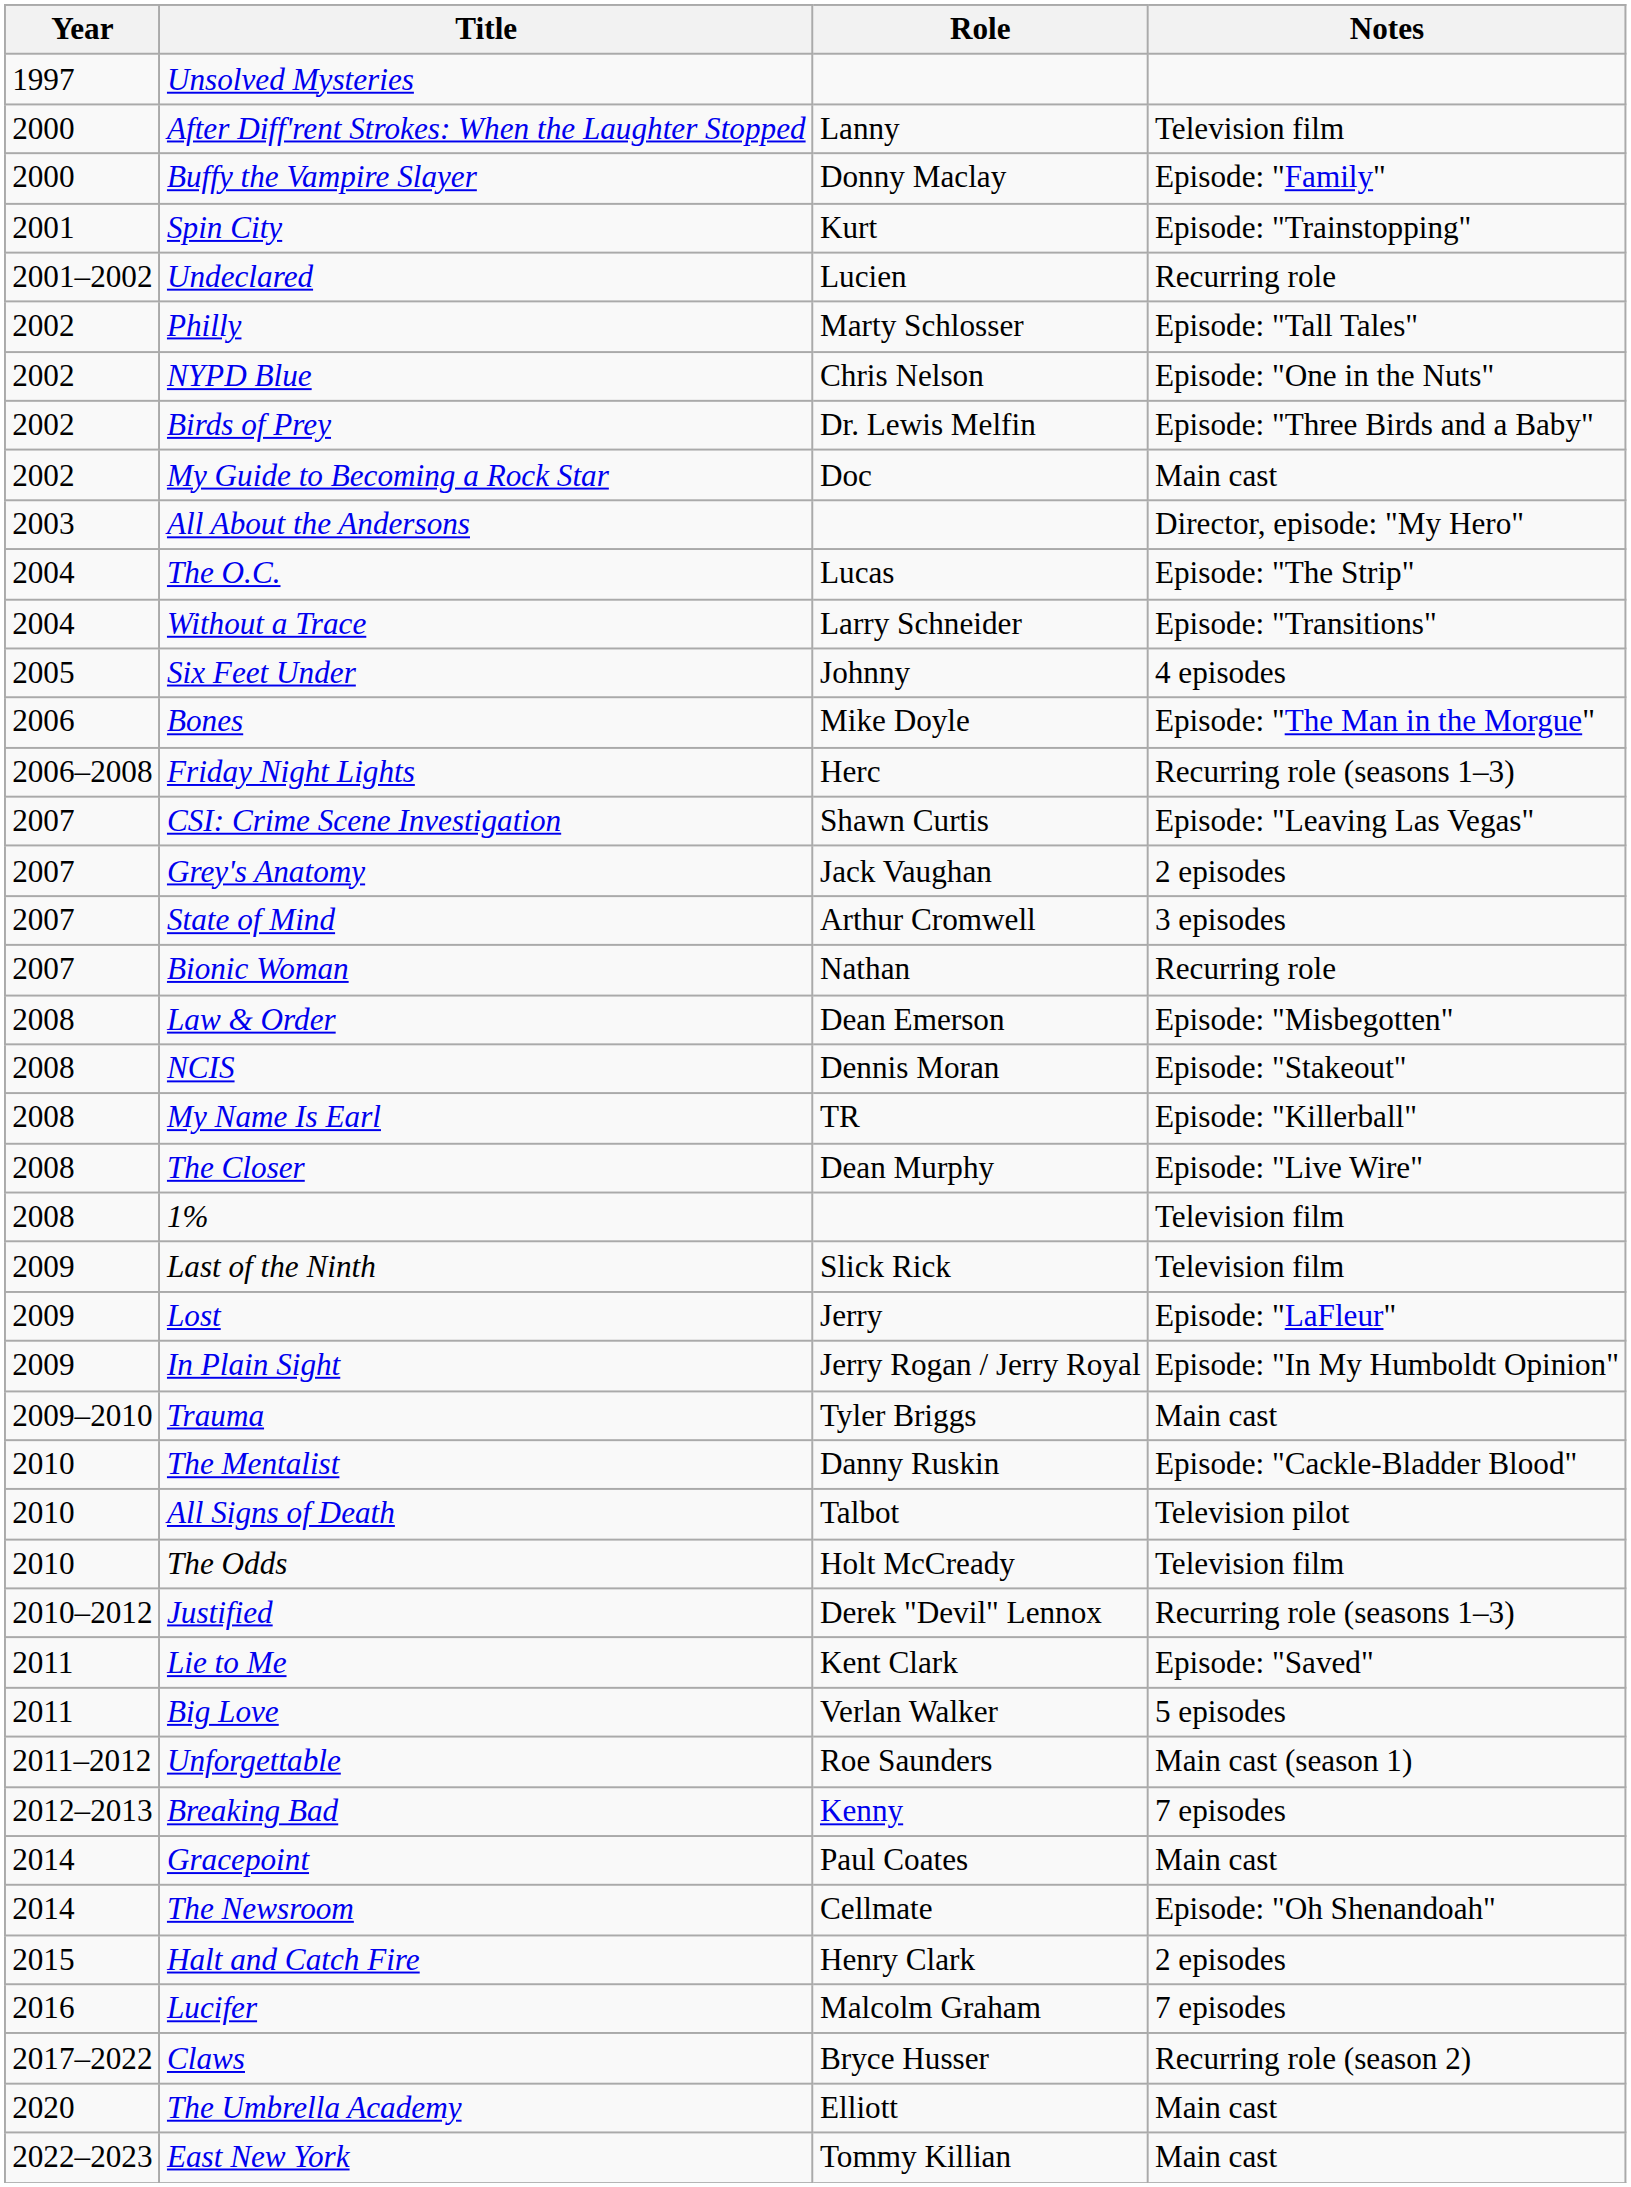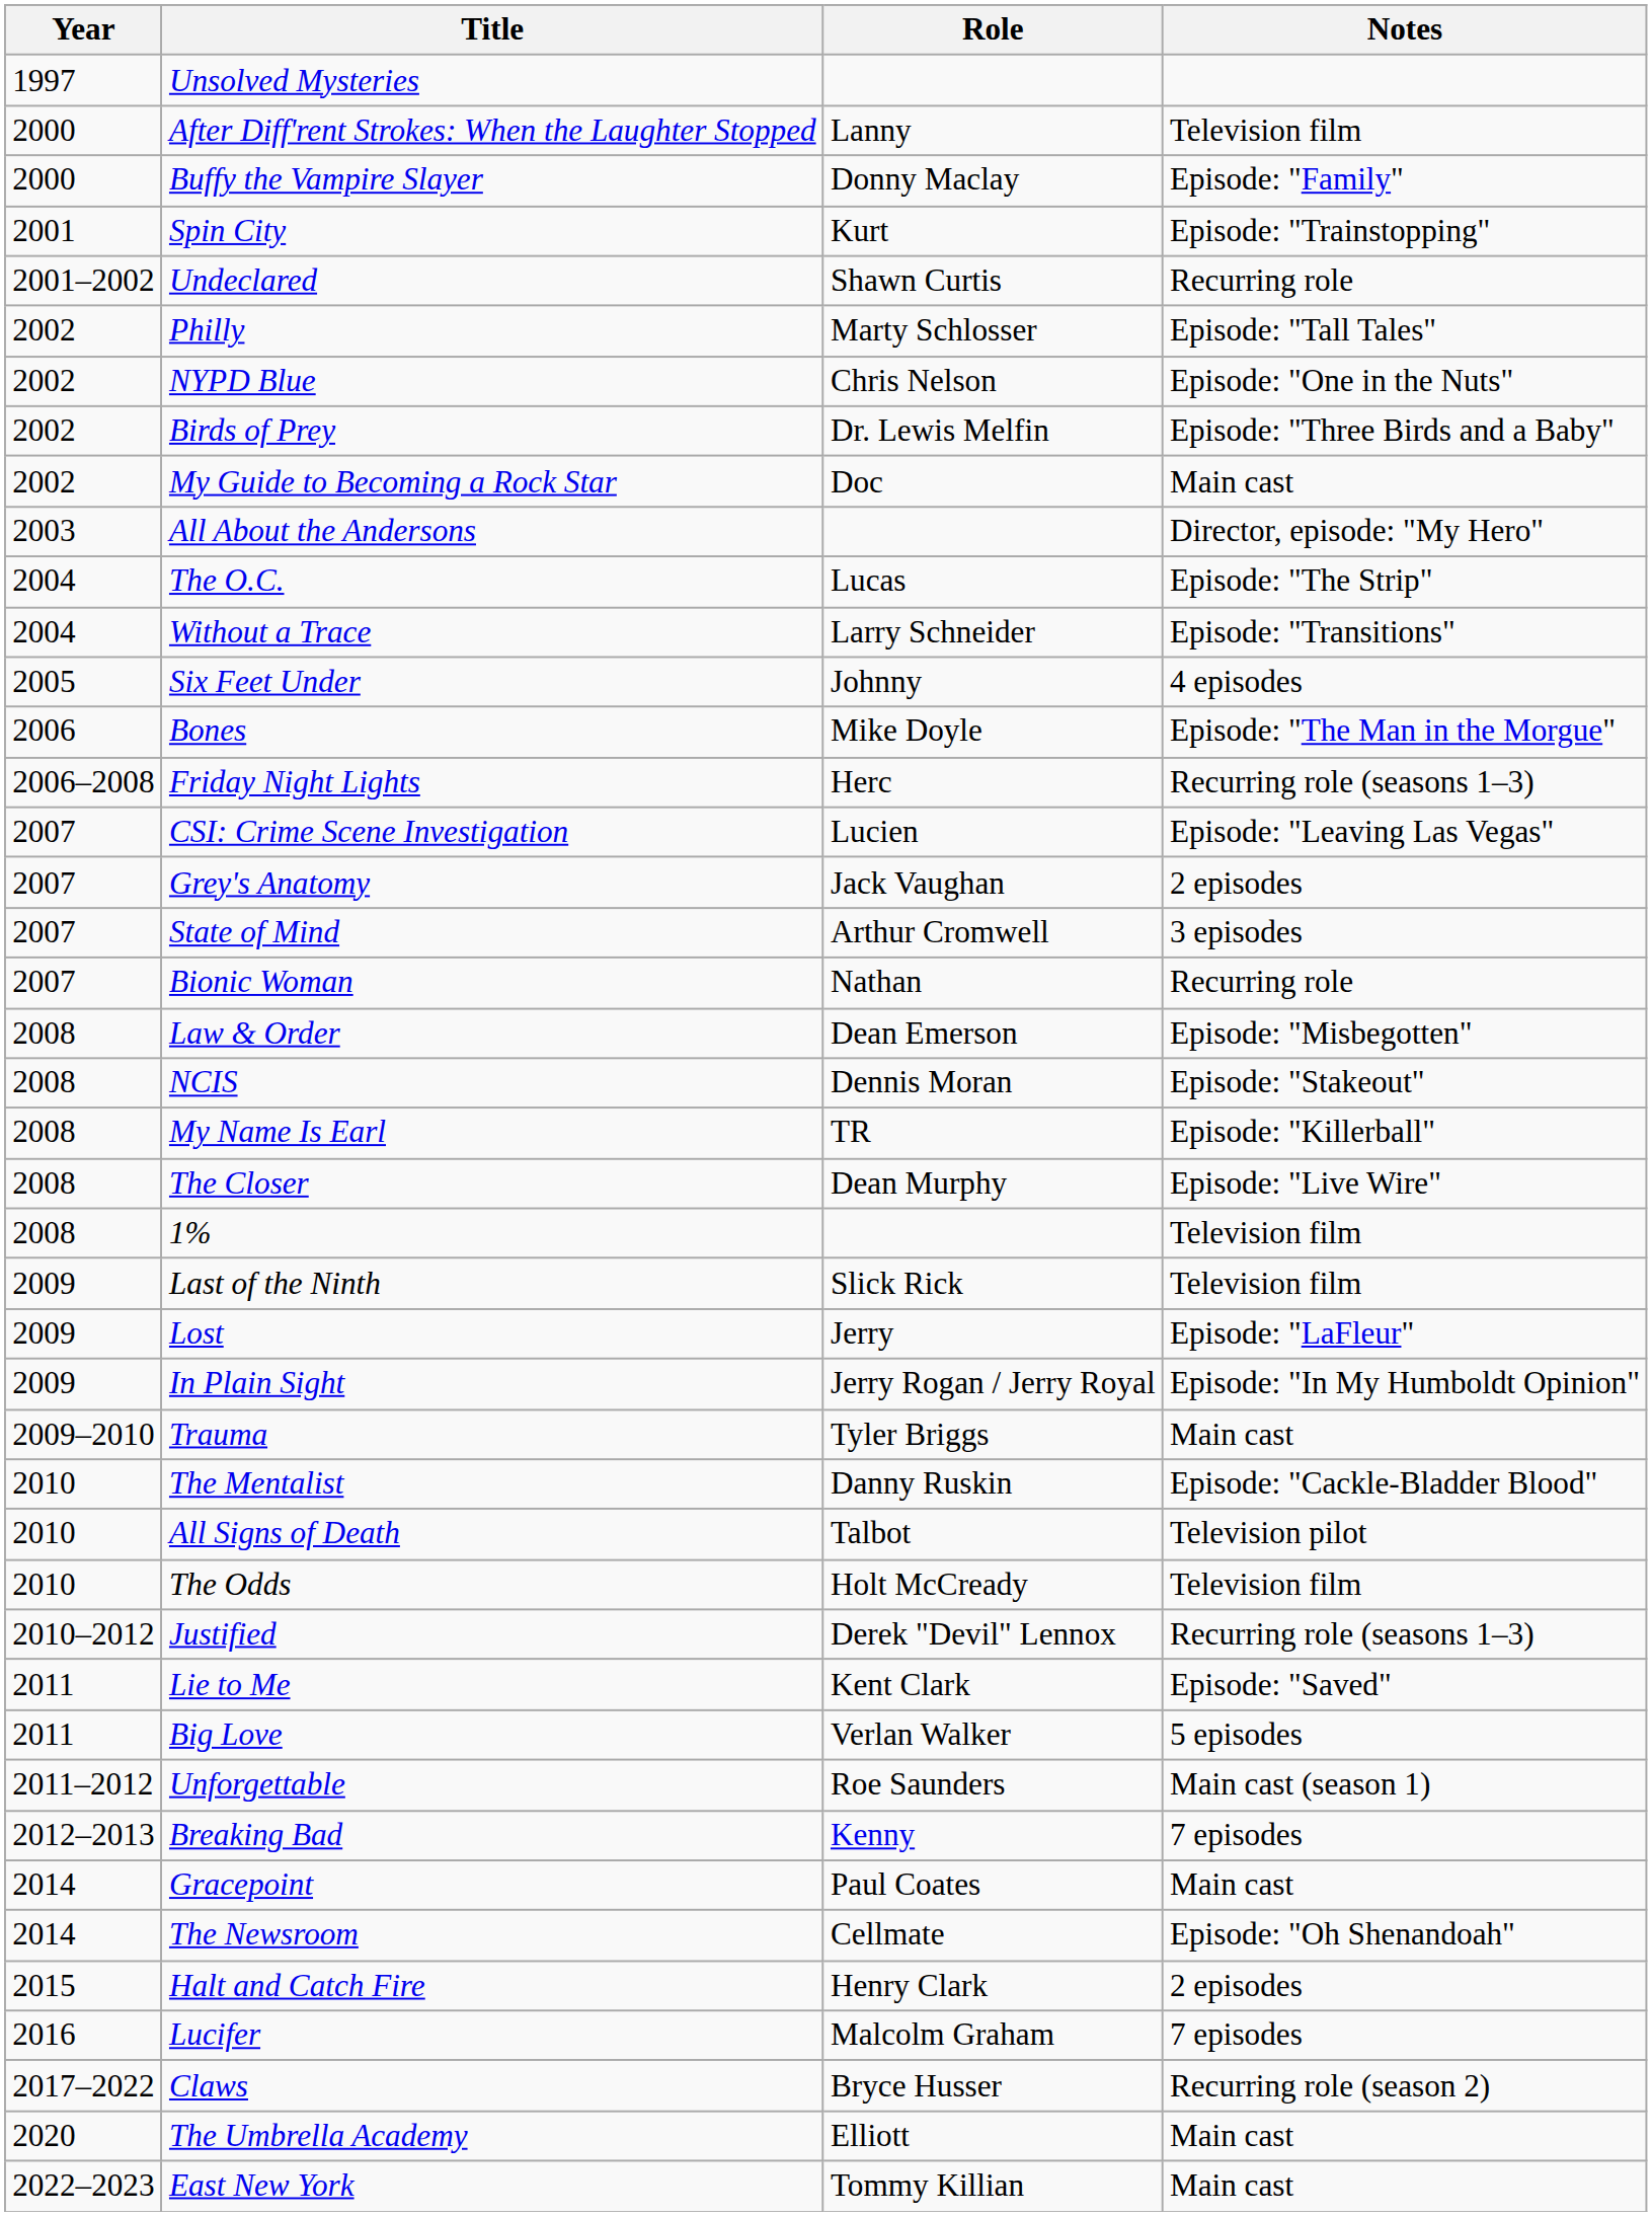 <table class = "wikitable sortable">
 <tr>
 <th>Year</th>
 <th>Title</th>
 <th>Role</th>
 <th class = "unsortable">Notes</th>
 </tr>
 <tr>
 <td>1997</td>
 <td><em><a href='#'>Unsolved Mysteries</a></em></td>
 <td></td>
 <td></td>
 </tr>
 <tr>
 <td>2000</td>
 <td><em><a href='#'>After Diff'rent Strokes: When the Laughter Stopped</a></em></td>
 <td>Lanny</td>
 <td>Television film</td>
 </tr>
 <tr>
 <td>2000</td>
 <td><em><a href='#'>Buffy the Vampire Slayer</a></em></td>
 <td>Donny Maclay</td>
 <td>Episode: "<a href='#'>Family</a>"</td>
 </tr>
 <tr>
 <td>2001</td>
 <td><em><a href='#'>Spin City</a></em></td>
 <td>Kurt</td>
 <td>Episode: "Trainstopping"</td>
 </tr>
 <tr>
 <td>2001–2002</td>
 <td><em><a href='#'>Undeclared</a></em></td>
-<td>Lucien</td>
+<td>Shawn Curtis</td>
 <td>Recurring role</td>
 </tr>
 <tr>
 <td>2002</td>
 <td><em><a href='#'>Philly</a></em></td>
 <td>Marty Schlosser</td>
 <td>Episode: "Tall Tales"</td>
 </tr>
 <tr>
 <td>2002</td>
 <td><em><a href='#'>NYPD Blue</a></em></td>
 <td>Chris Nelson</td>
 <td>Episode: "One in the Nuts"</td>
 </tr>
 <tr>
 <td>2002</td>
 <td><em><a href='#'>Birds of Prey</a></em></td>
 <td>Dr. Lewis Melfin</td>
 <td>Episode: "Three Birds and a Baby"</td>
 </tr>
 <tr>
 <td>2002</td>
 <td><em><a href='#'>My Guide to Becoming a Rock Star</a></em></td>
 <td>Doc</td>
 <td>Main cast</td>
 </tr>
 <tr>
 <td>2003</td>
 <td><em><a href='#'>All About the Andersons</a></em></td>
 <td></td>
 <td>Director, episode: "My Hero"</td>
 </tr>
 <tr>
 <td>2004</td>
 <td><em><a href='#'>The O.C.</a></em></td>
 <td>Lucas</td>
 <td>Episode: "The Strip"</td>
 </tr>
 <tr>
 <td>2004</td>
 <td><em><a href='#'>Without a Trace</a></em></td>
 <td>Larry Schneider</td>
 <td>Episode: "Transitions"</td>
 </tr>
 <tr>
 <td>2005</td>
 <td><em><a href='#'>Six Feet Under</a></em></td>
 <td>Johnny</td>
 <td>4 episodes</td>
 </tr>
 <tr>
 <td>2006</td>
 <td><em><a href='#'>Bones</a></em></td>
 <td>Mike Doyle</td>
 <td>Episode: "<a href='#'>The Man in the Morgue</a>"</td>
 </tr>
 <tr>
 <td>2006–2008</td>
 <td><em><a href='#'>Friday Night Lights</a></em></td>
 <td>Herc</td>
 <td>Recurring role (seasons 1–3)</td>
 </tr>
 <tr>
 <td>2007</td>
 <td><em><a href='#'>CSI: Crime Scene Investigation</a></em></td>
-<td>Shawn Curtis</td>
+<td>Lucien</td>
 <td>Episode: "Leaving Las Vegas"</td>
 </tr>
 <tr>
 <td>2007</td>
 <td><em><a href='#'>Grey's Anatomy</a></em></td>
 <td>Jack Vaughan</td>
 <td>2 episodes</td>
 </tr>
 <tr>
 <td>2007</td>
 <td><em><a href='#'>State of Mind</a></em></td>
 <td>Arthur Cromwell</td>
 <td>3 episodes</td>
 </tr>
 <tr>
 <td>2007</td>
 <td><em><a href='#'>Bionic Woman</a></em></td>
 <td>Nathan</td>
 <td>Recurring role</td>
 </tr>
 <tr>
 <td>2008</td>
 <td><em><a href='#'>Law & Order</a></em></td>
 <td>Dean Emerson</td>
 <td>Episode: "Misbegotten"</td>
 </tr>
 <tr>
 <td>2008</td>
 <td><em><a href='#'>NCIS</a></em></td>
 <td>Dennis Moran</td>
 <td>Episode: "Stakeout"</td>
 </tr>
 <tr>
 <td>2008</td>
 <td><em><a href='#'>My Name Is Earl</a></em></td>
 <td>TR</td>
 <td>Episode: "Killerball"</td>
 </tr>
 <tr>
 <td>2008</td>
 <td><em><a href='#'>The Closer</a></em></td>
 <td>Dean Murphy</td>
 <td>Episode: "Live Wire"</td>
 </tr>
 <tr>
 <td>2008</td>
 <td><em>1%</em></td>
 <td></td>
 <td>Television film</td>
 </tr>
 <tr>
 <td>2009</td>
 <td><em>Last of the Ninth</em></td>
 <td>Slick Rick</td>
 <td>Television film</td>
 </tr>
 <tr>
 <td>2009</td>
 <td><em><a href='#'>Lost</a></em></td>
 <td>Jerry</td>
 <td>Episode: "<a href='#'>LaFleur</a>"</td>
 </tr>
 <tr>
 <td>2009</td>
 <td><em><a href='#'>In Plain Sight</a></em></td>
 <td>Jerry Rogan / Jerry Royal</td>
 <td>Episode: "In My Humboldt Opinion"</td>
 </tr>
 <tr>
 <td>2009–2010</td>
 <td><em><a href='#'>Trauma</a></em></td>
 <td>Tyler Briggs</td>
 <td>Main cast</td>
 </tr>
 <tr>
 <td>2010</td>
 <td><em><a href='#'>The Mentalist</a></em></td>
 <td>Danny Ruskin</td>
 <td>Episode: "Cackle-Bladder Blood"</td>
 </tr>
 <tr>
 <td>2010</td>
 <td><em><a href='#'>All Signs of Death</a></em></td>
 <td>Talbot</td>
 <td>Television pilot</td>
 </tr>
 <tr>
 <td>2010</td>
 <td><em>The Odds</em></td>
 <td>Holt McCready</td>
 <td>Television film</td>
 </tr>
 <tr>
 <td>2010–2012</td>
 <td><em><a href='#'>Justified</a></em></td>
 <td>Derek "Devil" Lennox</td>
 <td>Recurring role (seasons 1–3)</td>
 </tr>
 <tr>
 <td>2011</td>
 <td><em><a href='#'>Lie to Me</a></em></td>
 <td>Kent Clark</td>
 <td>Episode: "Saved"</td>
 </tr>
 <tr>
 <td>2011</td>
 <td><em><a href='#'>Big Love</a></em></td>
 <td>Verlan Walker</td>
 <td>5 episodes</td>
 </tr>
 <tr>
 <td>2011–2012</td>
 <td><em><a href='#'>Unforgettable</a></em></td>
 <td>Roe Saunders</td>
 <td>Main cast (season 1)</td>
 </tr>
 <tr>
 <td>2012–2013</td>
 <td><em><a href='#'>Breaking Bad</a></em></td>
 <td><a href='#'>Kenny</a></td>
 <td>7 episodes</td>
 </tr>
 <tr>
 <td>2014</td>
 <td><em><a href='#'>Gracepoint</a></em></td>
 <td>Paul Coates</td>
 <td>Main cast</td>
 </tr>
 <tr>
 <td>2014</td>
 <td><em><a href='#'>The Newsroom</a></em></td>
 <td>Cellmate</td>
 <td>Episode: "Oh Shenandoah"</td>
 </tr>
 <tr>
 <td>2015</td>
 <td><em><a href='#'>Halt and Catch Fire</a></em></td>
 <td>Henry Clark</td>
 <td>2 episodes</td>
 </tr>
 <tr>
 <td>2016</td>
 <td><em><a href='#'>Lucifer</a></em></td>
 <td>Malcolm Graham</td>
 <td>7 episodes</td>
 </tr>
 <tr>
 <td>2017–2022</td>
 <td><em><a href='#'>Claws</a></em></td>
 <td>Bryce Husser</td>
 <td>Recurring role (season 2)</td>
 </tr>
 <tr>
 <td>2020</td>
 <td><em><a href='#'>The Umbrella Academy</a></em></td>
 <td>Elliott</td>
 <td>Main cast</td>
 </tr>
 <tr>
 <td>2022–2023</td>
 <td><em><a href='#'>East New York</a></em></td>
 <td>Tommy Killian</td>
 <td>Main cast</td>
 </tr>
 </table>
